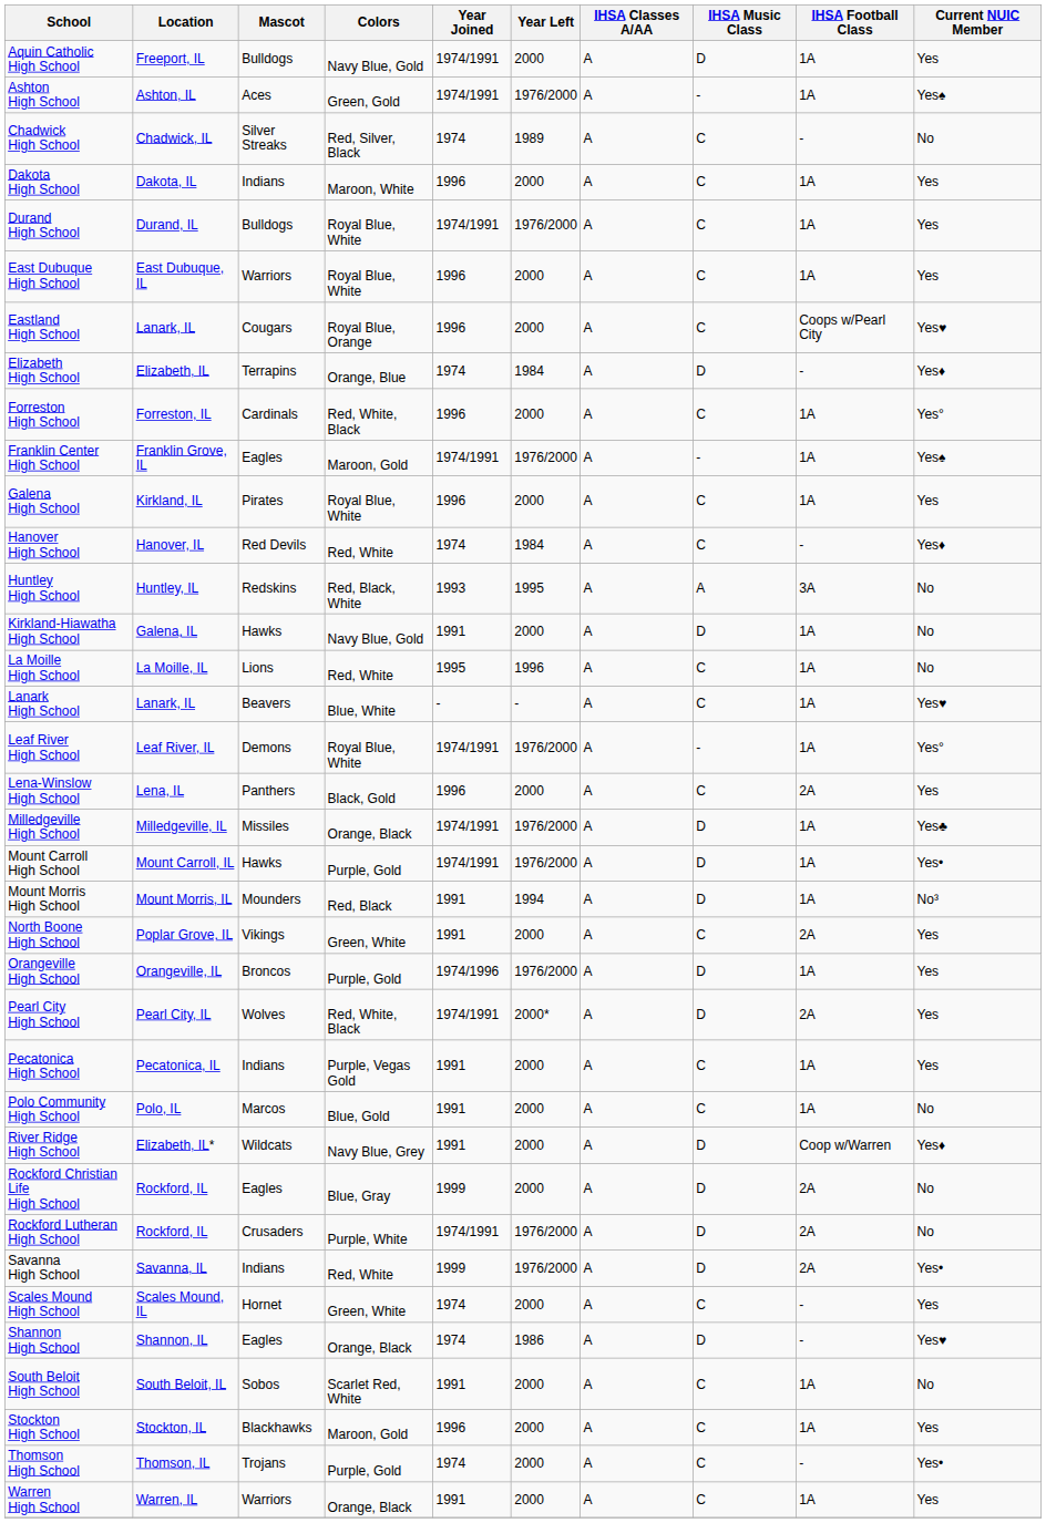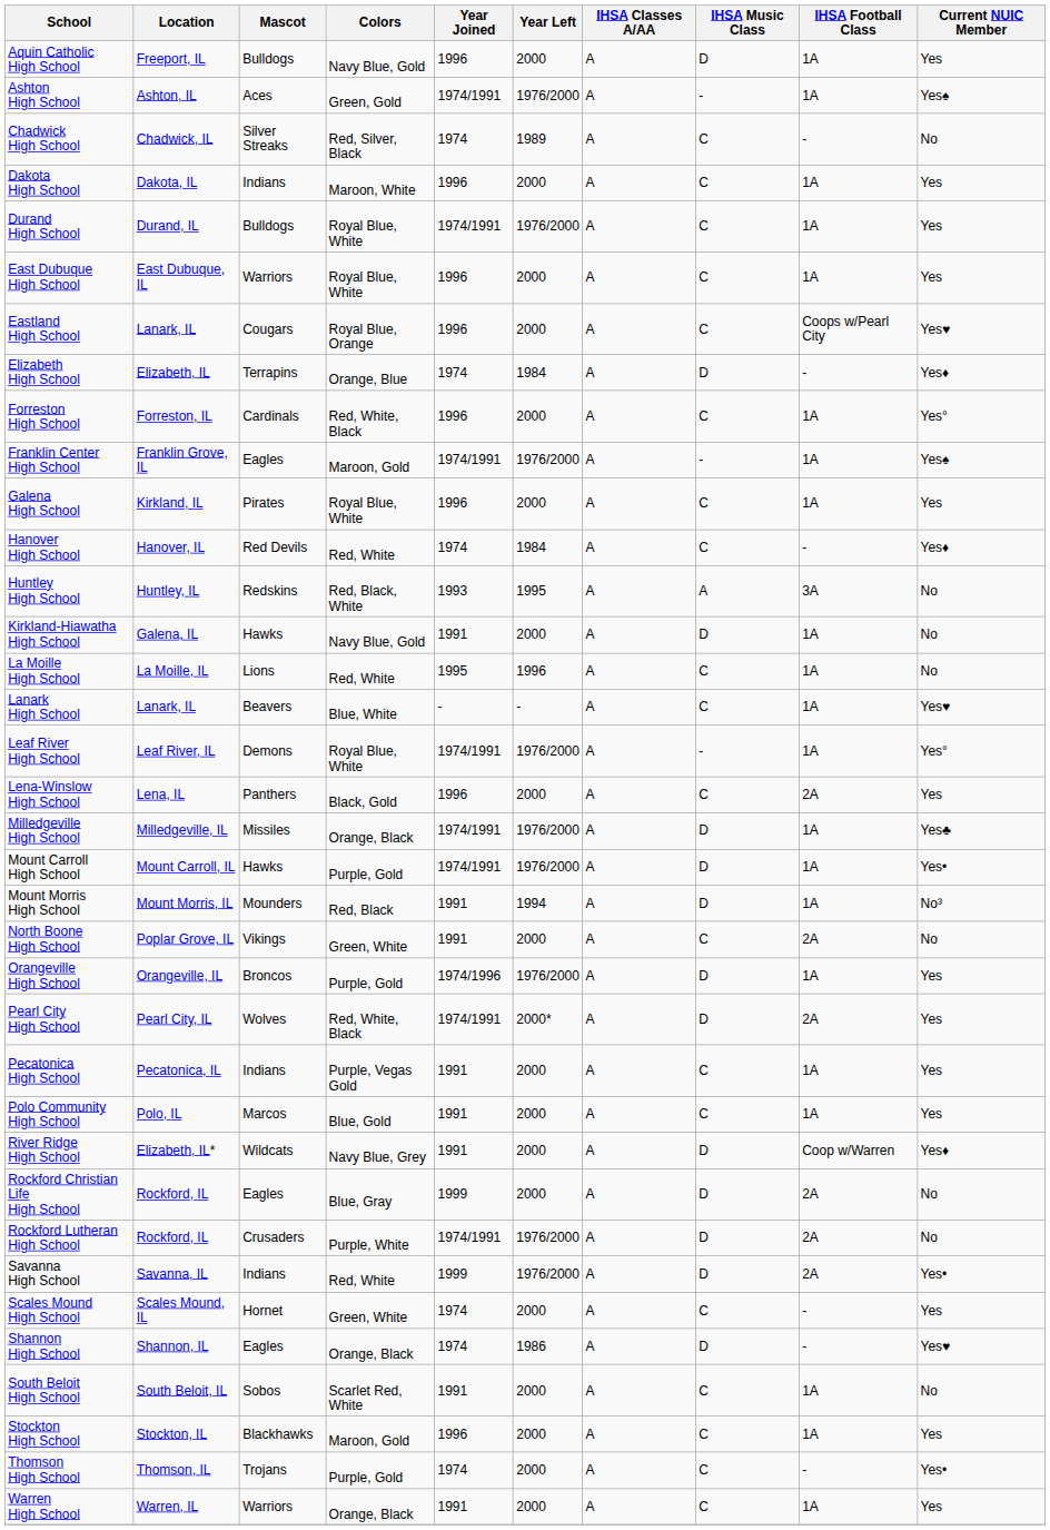 <table class="wikitable sortable" style="font-size:100%;">
 <tr>
 <th><strong>School</strong></th>
 <th><strong>Location</strong></th>
 <th><strong>Mascot</strong></th>
 <th><strong>Colors</strong></th>
 <th><strong>Year Joined</strong></th>
 <th><strong>Year Left</strong></th>
 <th><a href='#'>IHSA</a> <strong>Classes A/AA</strong></th>
 <th><a href='#'>IHSA</a> <strong>Music Class</strong></th>
 <th><a href='#'>IHSA</a> <strong>Football Class</strong></th>
 <th><strong>Current</strong> <a href='#'>NUIC</a> <strong>Member</strong></th>
 </tr>
 <tr>
 <td><a href='#'>Aquin Catholic<br>High School</a></td>
 <td><a href='#'>Freeport, IL</a></td>
 <td>Bulldogs</td>
 <td> <br>Navy Blue, Gold</td>
-<td>1974/1991</td>
+<td>1996</td>
 <td>2000</td>
 <td>A</td>
 <td>D</td>
 <td>1A</td>
 <td>Yes</td>
 </tr>
 <tr>
 <td><a href='#'>Ashton<br>High School</a></td>
 <td><a href='#'>Ashton, IL</a></td>
 <td>Aces</td>
 <td> <br>Green, Gold</td>
 <td>1974/1991</td>
 <td>1976/2000</td>
 <td>A</td>
 <td>-</td>
 <td>1A</td>
 <td>Yes♠</td>
 </tr>
 <tr>
 <td><a href='#'>Chadwick<br>High School</a></td>
 <td><a href='#'>Chadwick, IL</a></td>
 <td>Silver Streaks</td>
 <td>  <br>Red, Silver, Black</td>
 <td>1974</td>
 <td>1989</td>
 <td>A</td>
 <td>C</td>
 <td>-</td>
 <td>No</td>
 </tr>
 <tr>
 <td><a href='#'>Dakota<br>High School</a></td>
 <td><a href='#'>Dakota, IL</a></td>
 <td>Indians</td>
 <td> <br>Maroon, White</td>
 <td>1996</td>
 <td>2000</td>
 <td>A</td>
 <td>C</td>
 <td>1A</td>
 <td>Yes</td>
 </tr>
 <tr>
 <td><a href='#'>Durand<br>High School</a></td>
 <td><a href='#'>Durand, IL</a></td>
 <td>Bulldogs</td>
 <td> <br>Royal Blue, White</td>
 <td>1974/1991</td>
 <td>1976/2000</td>
 <td>A</td>
 <td>C</td>
 <td>1A</td>
 <td>Yes</td>
 </tr>
 <tr>
 <td><a href='#'>East Dubuque<br>High School</a></td>
 <td><a href='#'>East Dubuque, IL</a></td>
 <td>Warriors</td>
 <td> <br>Royal Blue, White</td>
 <td>1996</td>
 <td>2000</td>
 <td>A</td>
 <td>C</td>
 <td>1A</td>
 <td>Yes</td>
 </tr>
 <tr>
 <td><a href='#'>Eastland<br>High School</a></td>
 <td><a href='#'>Lanark, IL</a></td>
 <td>Cougars</td>
 <td> <br>Royal Blue, Orange</td>
 <td>1996</td>
 <td>2000</td>
 <td>A</td>
 <td>C</td>
 <td>Coops w/Pearl City</td>
 <td>Yes♥</td>
 </tr>
 <tr>
 <td><a href='#'>Elizabeth<br>High School</a></td>
 <td><a href='#'>Elizabeth, IL</a></td>
 <td>Terrapins</td>
 <td> <br>Orange, Blue</td>
 <td>1974</td>
 <td>1984</td>
 <td>A</td>
 <td>D</td>
 <td>-</td>
 <td>Yes♦</td>
 </tr>
 <tr>
 <td><a href='#'>Forreston<br>High School</a></td>
 <td><a href='#'>Forreston, IL</a></td>
 <td>Cardinals</td>
 <td>  <br>Red, White, Black</td>
 <td>1996</td>
 <td>2000</td>
 <td>A</td>
 <td>C</td>
 <td>1A</td>
 <td>Yes°</td>
 </tr>
 <tr>
 <td><a href='#'>Franklin Center<br>High School</a></td>
 <td><a href='#'>Franklin Grove, IL</a></td>
 <td>Eagles</td>
 <td> <br>Maroon, Gold</td>
 <td>1974/1991</td>
 <td>1976/2000</td>
 <td>A</td>
 <td>-</td>
 <td>1A</td>
 <td>Yes♠</td>
 </tr>
 <tr>
 <td><a href='#'>Galena<br>High School</a></td>
 <td><a href='#'>Kirkland, IL</a></td>
 <td>Pirates</td>
 <td> <br>Royal Blue, White</td>
 <td>1996</td>
 <td>2000</td>
 <td>A</td>
 <td>C</td>
 <td>1A</td>
 <td>Yes</td>
 </tr>
 <tr>
 <td><a href='#'>Hanover<br>High School</a></td>
 <td><a href='#'>Hanover, IL</a></td>
 <td>Red Devils</td>
 <td> <br>Red, White</td>
 <td>1974</td>
 <td>1984</td>
 <td>A</td>
 <td>C</td>
 <td>-</td>
 <td>Yes♦</td>
 </tr>
 <tr>
 <td><a href='#'>Huntley<br>High School</a></td>
 <td><a href='#'>Huntley, IL</a></td>
 <td>Redskins</td>
 <td>   <br>Red, Black, White</td>
 <td>1993</td>
 <td>1995</td>
 <td>A</td>
 <td>A</td>
 <td>3A</td>
 <td>No</td>
 </tr>
 <tr>
 <td><a href='#'>Kirkland-Hiawatha<br>High School</a></td>
 <td><a href='#'>Galena, IL</a></td>
 <td>Hawks</td>
 <td>  <br>Navy Blue, Gold</td>
 <td>1991</td>
 <td>2000</td>
 <td>A</td>
 <td>D</td>
 <td>1A</td>
 <td>No</td>
 </tr>
 <tr>
 <td><a href='#'>La Moille<br>High School</a></td>
 <td><a href='#'>La Moille, IL</a></td>
 <td>Lions</td>
 <td>  <br>Red, White</td>
 <td>1995</td>
 <td>1996</td>
 <td>A</td>
 <td>C</td>
 <td>1A</td>
 <td>No</td>
 </tr>
 <tr>
 <td><a href='#'>Lanark<br>High School</a></td>
 <td><a href='#'>Lanark, IL</a></td>
 <td>Beavers</td>
 <td> <br>Blue, White</td>
 <td>-</td>
 <td>-</td>
 <td>A</td>
 <td>C</td>
 <td>1A</td>
 <td>Yes♥</td>
 </tr>
 <tr>
 <td><a href='#'>Leaf River<br>High School</a></td>
 <td><a href='#'>Leaf River, IL</a></td>
 <td>Demons</td>
 <td> <br>Royal Blue, White</td>
 <td>1974/1991</td>
 <td>1976/2000</td>
 <td>A</td>
 <td>-</td>
 <td>1A</td>
 <td>Yes°</td>
 </tr>
 <tr>
 <td><a href='#'>Lena-Winslow<br>High School</a></td>
 <td><a href='#'>Lena, IL</a></td>
 <td>Panthers</td>
 <td> <br>Black, Gold</td>
 <td>1996</td>
 <td>2000</td>
 <td>A</td>
 <td>C</td>
 <td>2A</td>
 <td>Yes</td>
 </tr>
 <tr>
 <td><a href='#'>Milledgeville<br>High School</a></td>
 <td><a href='#'>Milledgeville, IL</a></td>
 <td>Missiles</td>
 <td> <br>Orange, Black</td>
 <td>1974/1991</td>
 <td>1976/2000</td>
 <td>A</td>
 <td>D</td>
 <td>1A</td>
 <td>Yes♣</td>
 </tr>
 <tr>
 <td>Mount Carroll<br>High School</td>
 <td><a href='#'>Mount Carroll, IL</a></td>
 <td>Hawks</td>
 <td> <br>Purple, Gold</td>
 <td>1974/1991</td>
 <td>1976/2000</td>
 <td>A</td>
 <td>D</td>
 <td>1A</td>
 <td>Yes•</td>
 </tr>
 <tr>
 <td>Mount Morris<br>High School</td>
 <td><a href='#'>Mount Morris, IL</a></td>
 <td>Mounders</td>
 <td> <br>Red, Black</td>
 <td>1991</td>
 <td>1994</td>
 <td>A</td>
 <td>D</td>
 <td>1A</td>
 <td>No³</td>
 </tr>
 <tr>
 <td><a href='#'>North Boone<br>High School</a></td>
 <td><a href='#'>Poplar Grove, IL</a></td>
 <td>Vikings</td>
 <td> <br>Green, White</td>
 <td>1991</td>
 <td>2000</td>
 <td>A</td>
 <td>C</td>
 <td>2A</td>
-<td>Yes</td>
+<td>No</td>
 </tr>
 <tr>
 <td><a href='#'>Orangeville<br>High School</a></td>
 <td><a href='#'>Orangeville, IL</a></td>
 <td>Broncos</td>
 <td> <br>Purple, Gold</td>
 <td>1974/1996</td>
 <td>1976/2000</td>
 <td>A</td>
 <td>D</td>
 <td>1A</td>
 <td>Yes</td>
 </tr>
 <tr>
 <td><a href='#'>Pearl City<br>High School</a></td>
 <td><a href='#'>Pearl City, IL</a></td>
 <td>Wolves</td>
 <td>  <br>Red, White, Black</td>
 <td>1974/1991</td>
 <td>2000*</td>
 <td>A</td>
 <td>D</td>
 <td>2A</td>
 <td>Yes</td>
 </tr>
 <tr>
 <td><a href='#'>Pecatonica<br>High School</a></td>
 <td><a href='#'>Pecatonica, IL</a></td>
 <td>Indians</td>
 <td> <br>Purple, Vegas Gold</td>
 <td>1991</td>
 <td>2000</td>
 <td>A</td>
 <td>C</td>
 <td>1A</td>
 <td>Yes</td>
 </tr>
 <tr>
 <td><a href='#'>Polo Community<br>High School</a></td>
 <td><a href='#'>Polo, IL</a></td>
 <td>Marcos</td>
 <td> <br>Blue, Gold</td>
 <td>1991</td>
 <td>2000</td>
 <td>A</td>
 <td>C</td>
 <td>1A</td>
-<td>No</td>
+<td>Yes</td>
 </tr>
 <tr>
 <td><a href='#'>River Ridge<br>High School</a></td>
 <td><a href='#'>Elizabeth, IL</a>*</td>
 <td>Wildcats</td>
 <td> <br>Navy Blue, Grey</td>
 <td>1991</td>
 <td>2000</td>
 <td>A</td>
 <td>D</td>
 <td>Coop w/Warren</td>
 <td>Yes♦</td>
 </tr>
 <tr>
 <td><a href='#'>Rockford Christian Life<br>High School</a></td>
 <td><a href='#'>Rockford, IL</a></td>
 <td>Eagles</td>
 <td> <br>Blue, Gray</td>
 <td>1999</td>
 <td>2000</td>
 <td>A</td>
 <td>D</td>
 <td>2A</td>
 <td>No</td>
 </tr>
 <tr>
 <td><a href='#'>Rockford Lutheran<br>High School</a></td>
 <td><a href='#'>Rockford, IL</a></td>
 <td>Crusaders</td>
 <td> <br>Purple, White</td>
 <td>1974/1991</td>
 <td>1976/2000</td>
 <td>A</td>
 <td>D</td>
 <td>2A</td>
 <td>No</td>
 </tr>
 <tr>
 <td>Savanna<br>High School</td>
 <td><a href='#'>Savanna, IL</a></td>
 <td>Indians</td>
 <td> <br>Red, White</td>
 <td>1999</td>
 <td>1976/2000</td>
 <td>A</td>
 <td>D</td>
 <td>2A</td>
 <td>Yes•</td>
 </tr>
 <tr>
 <td><a href='#'>Scales Mound<br>High School</a></td>
 <td><a href='#'>Scales Mound, IL</a></td>
 <td>Hornet</td>
 <td> <br>Green, White</td>
 <td>1974</td>
 <td>2000</td>
 <td>A</td>
 <td>C</td>
 <td>-</td>
 <td>Yes</td>
 </tr>
 <tr>
 <td><a href='#'>Shannon<br>High School</a></td>
 <td><a href='#'>Shannon, IL</a></td>
 <td>Eagles</td>
 <td> <br>Orange, Black</td>
 <td>1974</td>
 <td>1986</td>
 <td>A</td>
 <td>D</td>
 <td>-</td>
 <td>Yes♥</td>
 </tr>
 <tr>
 <td><a href='#'>South Beloit<br>High School</a></td>
 <td><a href='#'>South Beloit, IL</a></td>
 <td>Sobos</td>
 <td> <br>Scarlet Red, White</td>
 <td>1991</td>
 <td>2000</td>
 <td>A</td>
 <td>C</td>
 <td>1A</td>
 <td>No</td>
 </tr>
 <tr>
 <td><a href='#'>Stockton<br>High School</a></td>
 <td><a href='#'>Stockton, IL</a></td>
 <td>Blackhawks</td>
 <td> <br>Maroon, Gold</td>
 <td>1996</td>
 <td>2000</td>
 <td>A</td>
 <td>C</td>
 <td>1A</td>
 <td>Yes</td>
 </tr>
 <tr>
 <td><a href='#'>Thomson<br>High School</a></td>
 <td><a href='#'>Thomson, IL</a></td>
 <td>Trojans</td>
 <td> <br>Purple, Gold</td>
 <td>1974</td>
 <td>2000</td>
 <td>A</td>
 <td>C</td>
 <td>-</td>
 <td>Yes•</td>
 </tr>
 <tr>
 <td><a href='#'>Warren<br>High School</a></td>
 <td><a href='#'>Warren, IL</a></td>
 <td>Warriors</td>
 <td> <br>Orange, Black</td>
 <td>1991</td>
 <td>2000</td>
 <td>A</td>
 <td>C</td>
 <td>1A</td>
 <td>Yes</td>
 </tr>
 <tr>
 </tr>
 </table>
